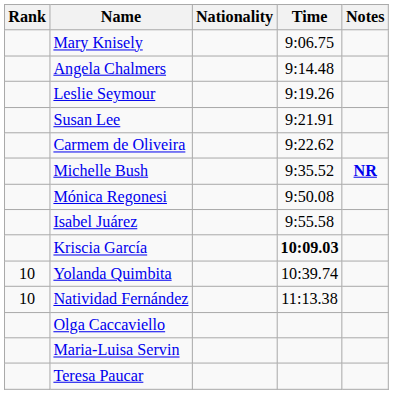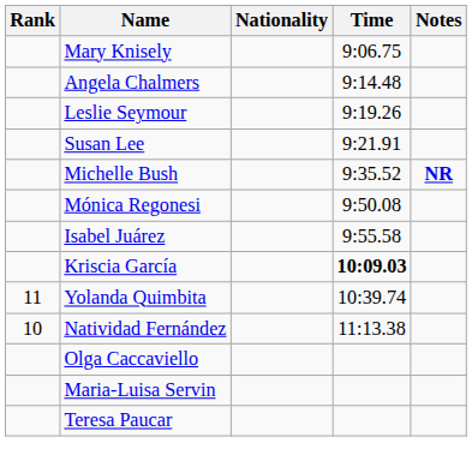 <table class="wikitable sortable" style="text-align:center">
 <tr>
 <th>Rank</th>
 <th>Name</th>
 <th>Nationality</th>
 <th>Time</th>
 <th>Notes</th>
 </tr>
 <tr>
 <td></td>
 <td align=left><a href='#'>Mary Knisely</a></td>
 <td align=left></td>
 <td>9:06.75</td>
 <td></td>
 </tr>
 <tr>
 <td></td>
 <td align=left><a href='#'>Angela Chalmers</a></td>
 <td align=left></td>
 <td>9:14.48</td>
 <td></td>
 </tr>
 <tr>
 <td></td>
 <td align=left><a href='#'>Leslie Seymour</a></td>
 <td align=left></td>
 <td>9:19.26</td>
 <td></td>
 </tr>
 <tr>
 <td></td>
 <td align=left><a href='#'>Susan Lee</a></td>
 <td align=left></td>
 <td>9:21.91</td>
 <td></td>
 </tr>
 <tr>
 <td></td>
-<td align=left><a href='#'>Carmem de Oliveira</a></td>
-<td align=left></td>
-<td>9:22.62</td>
-<td></td>
-</tr>
-<tr>
-<td></td>
 <td align=left><a href='#'>Michelle Bush</a></td>
 <td align=left></td>
 <td>9:35.52</td>
 <td><strong><a href='#'>NR</a></strong></td>
 </tr>
 <tr>
 <td></td>
 <td align=left><a href='#'>Mónica Regonesi</a></td>
 <td align=left></td>
 <td>9:50.08</td>
 <td></td>
 </tr>
 <tr>
 <td></td>
 <td align=left><a href='#'>Isabel Juárez</a></td>
 <td align=left></td>
 <td>9:55.58</td>
 <td></td>
 </tr>
 <tr>
 <td></td>
 <td align=left><a href='#'>Kriscia García</a></td>
 <td align=left></td>
 <td><strong>10:09.03</strong></td>
 <td></td>
 </tr>
 <tr>
-<td>10</td>
+<td>11</td>
 <td align=left><a href='#'>Yolanda Quimbita</a></td>
 <td align=left></td>
 <td>10:39.74</td>
 <td></td>
 </tr>
 <tr>
 <td>10</td>
 <td align=left><a href='#'>Natividad Fernández</a></td>
 <td align=left></td>
 <td>11:13.38</td>
 <td></td>
 </tr>
 <tr>
 <td></td>
 <td align=left><a href='#'>Olga Caccaviello</a></td>
 <td align=left></td>
 <td></td>
 <td></td>
 </tr>
 <tr>
 <td></td>
 <td align=left><a href='#'>Maria-Luisa Servin</a></td>
 <td align=left></td>
 <td></td>
 <td></td>
 </tr>
 <tr>
 <td></td>
 <td align=left><a href='#'>Teresa Paucar</a></td>
 <td align=left></td>
 <td></td>
 <td></td>
 </tr>
 </table>
